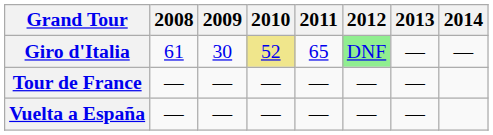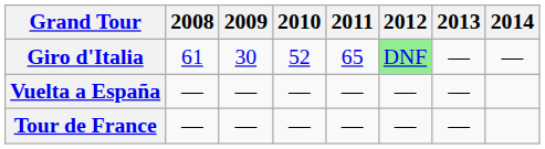 <table class="wikitable plainrowheaders">
 <tr>
 <th scope="col"><a href='#'>Grand Tour</a></th>
 <th scope="col">2008</th>
 <th scope="col">2009</th>
 <th scope="col">2010</th>
 <th scope="col">2011</th>
 <th scope="col">2012</th>
 <th scope="col">2013</th>
 <th scope="col">2014</th>
 </tr>
 <tr style="text-align:center;">
 <th scope="row"> <a href='#'>Giro d'Italia</a></th>
 <td style="text-align:center;"><a href='#'>61</a></td>
 <td style="text-align:center;"><a href='#'>30</a></td>
-<td style="background: khaki; text-align:center;"><a href='#'>52</a></td>
+<td style="text-align:center;"><a href='#'>52</a></td>
 <td style="text-align:center;"><a href='#'>65</a></td>
 <td style="background: lightgreen; text-align:center;"><a href='#'>DNF</a></td>
 <td>—</td>
 <td>—</td>
+</tr>
+<tr style="text-align:center;">
+<th scope="row"> <a href='#'>Vuelta a España</a></th>
+<td>—</td>
+<td>—</td>
+<td>—</td>
+<td>—</td>
+<td>—</td>
+<td>—</td>
+<td style="text-align:center;"></td>
 </tr>
 <tr style="text-align:center;">
 <th scope="row"> <a href='#'>Tour de France</a></th>
 <td>—</td>
 <td>—</td>
 <td>—</td>
 <td>—</td>
 <td>—</td>
 <td>—</td>
 <td style="text-align:center;"></td>
 </tr>
-<tr style="text-align:center;">
-<th scope="row"> <a href='#'>Vuelta a España</a></th>
-<td>—</td>
-<td>—</td>
-<td>—</td>
-<td>—</td>
-<td>—</td>
-<td>—</td>
-<td style="text-align:center;"></td>
-</tr>
 </table>
